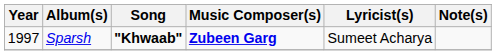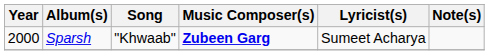 <table class=wikitable>
 <tr>
 <th>Year</th>
 <th>Album(s)</th>
 <th>Song</th>
 <th>Music Composer(s)</th>
 <th>Lyricist(s)</th>
 <th>Note(s)</th>
 </tr>
 <tr>
-<td>1997</td>
+<td>2000</td>
 <td><em><a href='#'>Sparsh</a></em></td>
-<td><strong>"Khwaab"</strong></td>
+<td>"Khwaab"</td>
 <td><strong><a href='#'>Zubeen Garg</a></strong></td>
 <td>Sumeet Acharya</td>
 <td></td>
 </tr>
 <tr>
 </tr>
 </table>
